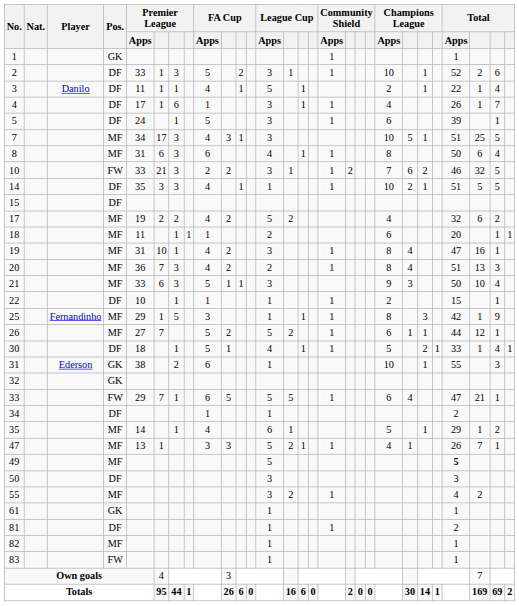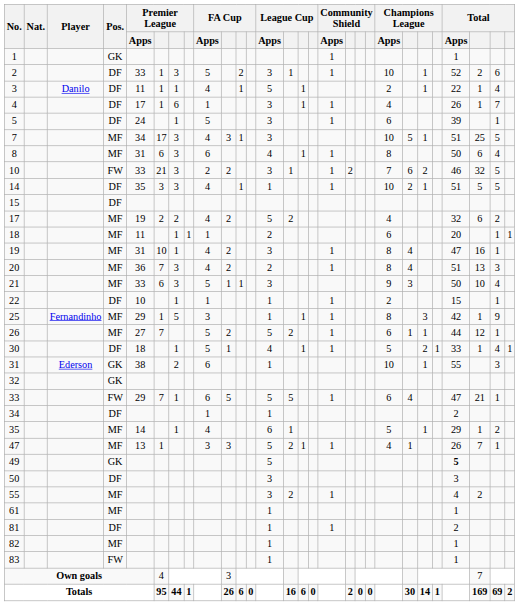 <table class="wikitable sortable alternance"  style="text-align:center;width:100%">
 <tr>
 <th rowspan="2" style="width:10px">No.</th>
 <th rowspan="2" style="width:10px">Nat.</th>
 <th rowspan="2" scope="col" style="width:350px">Player</th>
 <th rowspan="2" style="width:10px">Pos.</th>
 <th colspan="4">Premier League</th>
 <th colspan="4">FA Cup</th>
 <th colspan="4">League Cup</th>
 <th colspan="4">Community Shield</th>
 <th colspan="4">Champions League</th>
 <th colspan="4">Total</th>
 </tr>
 <tr style="text-align:center">
 <th width=40>Apps</th>
 <th width=40></th>
 <th width=40></th>
 <th width=40></th>
 <th width=40>Apps</th>
 <th width=40></th>
 <th width=40></th>
 <th width=40></th>
 <th width=40>Apps</th>
 <th width=40></th>
 <th width=40></th>
 <th width=40></th>
 <th width=40>Apps</th>
 <th width=40></th>
 <th width=40></th>
 <th width=40></th>
 <th width=40>Apps</th>
 <th width=40></th>
 <th width=40></th>
 <th width=40></th>
 <th width=40>Apps</th>
 <th width=40></th>
 <th width=40></th>
 <th width=40></th>
 </tr>
 <tr>
 <td>1</td>
 <td></td>
 <td></td>
 <td>GK</td>
 <td></td>
 <td></td>
 <td></td>
 <td></td>
 <td></td>
 <td></td>
 <td></td>
 <td></td>
 <td></td>
 <td></td>
 <td></td>
 <td></td>
 <td>1</td>
 <td></td>
 <td></td>
 <td></td>
 <td></td>
 <td></td>
 <td></td>
 <td></td>
 <td>1</td>
 <td></td>
 <td></td>
 <td></td>
 </tr>
 <tr>
 <td>2</td>
 <td></td>
 <td></td>
 <td>DF</td>
 <td>33</td>
 <td>1</td>
 <td>3</td>
 <td></td>
 <td>5</td>
 <td></td>
 <td>2</td>
 <td></td>
 <td>3</td>
 <td>1</td>
 <td></td>
 <td></td>
 <td>1</td>
 <td></td>
 <td></td>
 <td></td>
 <td>10</td>
 <td></td>
 <td>1</td>
 <td></td>
 <td>52</td>
 <td>2</td>
 <td>6</td>
 <td></td>
 </tr>
 <tr>
 <td>3</td>
 <td></td>
 <td><a href='#'>Danilo</a></td>
 <td>DF</td>
 <td>11</td>
 <td>1</td>
 <td>1</td>
 <td></td>
 <td>4</td>
 <td></td>
 <td>1</td>
 <td></td>
 <td>5</td>
 <td></td>
 <td>1</td>
 <td></td>
 <td></td>
 <td></td>
 <td></td>
 <td></td>
 <td>2</td>
 <td></td>
 <td>1</td>
 <td></td>
 <td>22</td>
 <td>1</td>
 <td>4</td>
 <td></td>
 </tr>
 <tr>
 <td>4</td>
 <td></td>
 <td></td>
 <td>DF</td>
 <td>17</td>
 <td>1</td>
 <td>6</td>
 <td></td>
 <td>1</td>
 <td></td>
 <td></td>
 <td></td>
 <td>3</td>
 <td></td>
 <td>1</td>
 <td></td>
 <td>1</td>
 <td></td>
 <td></td>
 <td></td>
 <td>4</td>
 <td></td>
 <td></td>
 <td></td>
 <td>26</td>
 <td>1</td>
 <td>7</td>
 <td></td>
 </tr>
 <tr>
 <td>5</td>
 <td></td>
 <td></td>
 <td>DF</td>
 <td>24</td>
 <td></td>
 <td>1</td>
 <td></td>
 <td>5</td>
 <td></td>
 <td></td>
 <td></td>
 <td>3</td>
 <td></td>
 <td></td>
 <td></td>
 <td>1</td>
 <td></td>
 <td></td>
 <td></td>
 <td>6</td>
 <td></td>
 <td></td>
 <td></td>
 <td>39</td>
 <td></td>
 <td>1</td>
 <td></td>
 </tr>
 <tr>
 <td>7</td>
 <td></td>
 <td></td>
 <td>MF</td>
 <td>34</td>
 <td>17</td>
 <td>3</td>
 <td></td>
 <td>4</td>
 <td>3</td>
 <td>1</td>
 <td></td>
 <td>3</td>
 <td></td>
 <td></td>
 <td></td>
 <td></td>
 <td></td>
 <td></td>
 <td></td>
 <td>10</td>
 <td>5</td>
 <td>1</td>
 <td></td>
 <td>51</td>
 <td>25</td>
 <td>5</td>
 <td></td>
 </tr>
 <tr>
 <td>8</td>
 <td></td>
 <td></td>
 <td>MF</td>
 <td>31</td>
 <td>6</td>
 <td>3</td>
 <td></td>
 <td>6</td>
 <td></td>
 <td></td>
 <td></td>
 <td>4</td>
 <td></td>
 <td>1</td>
 <td></td>
 <td>1</td>
 <td></td>
 <td></td>
 <td></td>
 <td>8</td>
 <td></td>
 <td></td>
 <td></td>
 <td>50</td>
 <td>6</td>
 <td>4</td>
 <td></td>
 </tr>
 <tr>
 <td>10</td>
 <td></td>
 <td></td>
 <td>FW</td>
 <td>33</td>
 <td>21</td>
 <td>3</td>
 <td></td>
 <td>2</td>
 <td>2</td>
 <td></td>
 <td></td>
 <td>3</td>
 <td>1</td>
 <td></td>
 <td></td>
 <td>1</td>
 <td>2</td>
 <td></td>
 <td></td>
 <td>7</td>
 <td>6</td>
 <td>2</td>
 <td></td>
 <td>46</td>
 <td>32</td>
 <td>5</td>
 <td></td>
 </tr>
 <tr>
 <td>14</td>
 <td></td>
 <td></td>
 <td>DF</td>
 <td>35</td>
 <td>3</td>
 <td>3</td>
 <td></td>
 <td>4</td>
 <td></td>
 <td>1</td>
 <td></td>
 <td>1</td>
 <td></td>
 <td></td>
 <td></td>
 <td>1</td>
 <td></td>
 <td></td>
 <td></td>
 <td>10</td>
 <td>2</td>
 <td>1</td>
 <td></td>
 <td>51</td>
 <td>5</td>
 <td>5</td>
 <td></td>
 </tr>
 <tr>
 <td>15</td>
 <td></td>
 <td></td>
 <td>DF</td>
 <td></td>
 <td></td>
 <td></td>
 <td></td>
 <td></td>
 <td></td>
 <td></td>
 <td></td>
 <td></td>
 <td></td>
 <td></td>
 <td></td>
 <td></td>
 <td></td>
 <td></td>
 <td></td>
 <td></td>
 <td></td>
 <td></td>
 <td></td>
 <td></td>
 <td></td>
 <td></td>
 <td></td>
 </tr>
 <tr>
 <td>17</td>
 <td></td>
 <td></td>
 <td>MF</td>
 <td>19</td>
 <td>2</td>
 <td>2</td>
 <td></td>
 <td>4</td>
 <td>2</td>
 <td></td>
 <td></td>
 <td>5</td>
 <td>2</td>
 <td></td>
 <td></td>
 <td></td>
 <td></td>
 <td></td>
 <td></td>
 <td>4</td>
 <td></td>
 <td></td>
 <td></td>
 <td>32</td>
 <td>6</td>
 <td>2</td>
 <td></td>
 </tr>
 <tr>
 <td>18</td>
 <td></td>
 <td></td>
 <td>MF</td>
 <td>11</td>
 <td></td>
 <td>1</td>
 <td>1</td>
 <td>1</td>
 <td></td>
 <td></td>
 <td></td>
 <td>2</td>
 <td></td>
 <td></td>
 <td></td>
 <td></td>
 <td></td>
 <td></td>
 <td></td>
 <td>6</td>
 <td></td>
 <td></td>
 <td></td>
 <td>20</td>
 <td></td>
 <td>1</td>
 <td>1</td>
 </tr>
 <tr>
 <td>19</td>
 <td></td>
 <td></td>
 <td>MF</td>
 <td>31</td>
 <td>10</td>
 <td>1</td>
 <td></td>
 <td>4</td>
 <td>2</td>
 <td></td>
 <td></td>
 <td>3</td>
 <td></td>
 <td></td>
 <td></td>
 <td>1</td>
 <td></td>
 <td></td>
 <td></td>
 <td>8</td>
 <td>4</td>
 <td></td>
 <td></td>
 <td>47</td>
 <td>16</td>
 <td>1</td>
 <td></td>
 </tr>
 <tr>
 <td>20</td>
 <td></td>
 <td></td>
 <td>MF</td>
 <td>36</td>
 <td>7</td>
 <td>3</td>
 <td></td>
 <td>4</td>
 <td>2</td>
 <td></td>
 <td></td>
 <td>2</td>
 <td></td>
 <td></td>
 <td></td>
 <td>1</td>
 <td></td>
 <td></td>
 <td></td>
 <td>8</td>
 <td>4</td>
 <td></td>
 <td></td>
 <td>51</td>
 <td>13</td>
 <td>3</td>
 <td></td>
 </tr>
 <tr>
 <td>21</td>
 <td></td>
 <td></td>
 <td>MF</td>
 <td>33</td>
 <td>6</td>
 <td>3</td>
 <td></td>
 <td>5</td>
 <td>1</td>
 <td>1</td>
 <td></td>
 <td>3</td>
 <td></td>
 <td></td>
 <td></td>
 <td></td>
 <td></td>
 <td></td>
 <td></td>
 <td>9</td>
 <td>3</td>
 <td></td>
 <td></td>
 <td>50</td>
 <td>10</td>
 <td>4</td>
 <td></td>
 </tr>
 <tr>
 <td>22</td>
 <td></td>
 <td></td>
 <td>DF</td>
 <td>10</td>
 <td></td>
 <td>1</td>
 <td></td>
 <td>1</td>
 <td></td>
 <td></td>
 <td></td>
 <td>1</td>
 <td></td>
 <td></td>
 <td></td>
 <td>1</td>
 <td></td>
 <td></td>
 <td></td>
 <td>2</td>
 <td></td>
 <td></td>
 <td></td>
 <td>15</td>
 <td></td>
 <td>1</td>
 <td></td>
 </tr>
 <tr>
 <td>25</td>
 <td></td>
 <td><a href='#'>Fernandinho</a></td>
 <td>MF</td>
 <td>29</td>
 <td>1</td>
 <td>5</td>
 <td></td>
 <td>3</td>
 <td></td>
 <td></td>
 <td></td>
 <td>1</td>
 <td></td>
 <td>1</td>
 <td></td>
 <td>1</td>
 <td></td>
 <td></td>
 <td></td>
 <td>8</td>
 <td></td>
 <td>3</td>
 <td></td>
 <td>42</td>
 <td>1</td>
 <td>9</td>
 <td></td>
 </tr>
 <tr>
 <td>26</td>
 <td></td>
 <td></td>
 <td>MF</td>
 <td>27</td>
 <td>7</td>
 <td></td>
 <td></td>
 <td>5</td>
 <td>2</td>
 <td></td>
 <td></td>
 <td>5</td>
 <td>2</td>
 <td></td>
 <td></td>
 <td>1</td>
 <td></td>
 <td></td>
 <td></td>
 <td>6</td>
 <td>1</td>
 <td>1</td>
 <td></td>
 <td>44</td>
 <td>12</td>
 <td>1</td>
 <td></td>
 </tr>
 <tr>
 <td>30</td>
 <td></td>
 <td></td>
 <td>DF</td>
 <td>18</td>
 <td></td>
 <td>1</td>
 <td></td>
 <td>5</td>
 <td>1</td>
 <td></td>
 <td></td>
 <td>4</td>
 <td></td>
 <td>1</td>
 <td></td>
 <td>1</td>
 <td></td>
 <td></td>
 <td></td>
 <td>5</td>
 <td></td>
 <td>2</td>
 <td>1</td>
 <td>33</td>
 <td>1</td>
 <td>4</td>
 <td>1</td>
 </tr>
 <tr>
 <td>31</td>
 <td></td>
 <td><a href='#'>Ederson</a></td>
 <td>GK</td>
 <td>38</td>
 <td></td>
 <td>2</td>
 <td></td>
 <td>6</td>
 <td></td>
 <td></td>
 <td></td>
 <td>1</td>
 <td></td>
 <td></td>
 <td></td>
 <td></td>
 <td></td>
 <td></td>
 <td></td>
 <td>10</td>
 <td></td>
 <td>1</td>
 <td></td>
 <td>55</td>
 <td></td>
 <td>3</td>
 <td></td>
 </tr>
 <tr>
 <td>32</td>
 <td></td>
 <td></td>
 <td>GK</td>
 <td></td>
 <td></td>
 <td></td>
 <td></td>
 <td></td>
 <td></td>
 <td></td>
 <td></td>
 <td></td>
 <td></td>
 <td></td>
 <td></td>
 <td></td>
 <td></td>
 <td></td>
 <td></td>
 <td></td>
 <td></td>
 <td></td>
 <td></td>
 <td></td>
 <td></td>
 <td></td>
 <td></td>
 </tr>
 <tr>
 <td>33</td>
 <td></td>
 <td></td>
 <td>FW</td>
 <td>29</td>
 <td>7</td>
 <td>1</td>
 <td></td>
 <td>6</td>
 <td>5</td>
 <td></td>
 <td></td>
 <td>5</td>
 <td>5</td>
 <td></td>
 <td></td>
 <td>1</td>
 <td></td>
 <td></td>
 <td></td>
 <td>6</td>
 <td>4</td>
 <td></td>
 <td></td>
 <td>47</td>
 <td>21</td>
 <td>1</td>
 <td></td>
 </tr>
 <tr>
 <td>34</td>
 <td></td>
 <td></td>
 <td>DF</td>
 <td></td>
 <td></td>
 <td></td>
 <td></td>
 <td>1</td>
 <td></td>
 <td></td>
 <td></td>
 <td>1</td>
 <td></td>
 <td></td>
 <td></td>
 <td></td>
 <td></td>
 <td></td>
 <td></td>
 <td></td>
 <td></td>
 <td></td>
 <td></td>
 <td>2</td>
 <td></td>
 <td></td>
 <td></td>
 </tr>
 <tr>
 <td>35</td>
 <td></td>
 <td></td>
 <td>MF</td>
 <td>14</td>
 <td></td>
 <td>1</td>
 <td></td>
 <td>4</td>
 <td></td>
 <td></td>
 <td></td>
 <td>6</td>
 <td>1</td>
 <td></td>
 <td></td>
 <td></td>
 <td></td>
 <td></td>
 <td></td>
 <td>5</td>
 <td></td>
 <td>1</td>
 <td></td>
 <td>29</td>
 <td>1</td>
 <td>2</td>
 <td></td>
 </tr>
 <tr>
 <td>47</td>
 <td></td>
 <td></td>
 <td>MF</td>
 <td>13</td>
 <td>1</td>
 <td></td>
 <td></td>
 <td>3</td>
 <td>3</td>
 <td></td>
 <td></td>
 <td>5</td>
 <td>2</td>
 <td>1</td>
 <td></td>
 <td>1</td>
 <td></td>
 <td></td>
 <td></td>
 <td>4</td>
 <td>1</td>
 <td></td>
 <td></td>
 <td>26</td>
 <td>7</td>
 <td>1</td>
 <td></td>
 </tr>
 <tr>
 <td>49</td>
 <td></td>
 <td></td>
-<td>MF</td>
+<td>GK</td>
 <td></td>
 <td></td>
 <td></td>
 <td></td>
 <td></td>
 <td></td>
 <td></td>
 <td></td>
 <td>5</td>
 <td></td>
 <td></td>
 <td></td>
 <td></td>
 <td></td>
 <td></td>
 <td></td>
 <td></td>
 <td></td>
 <td></td>
 <td></td>
 <td><strong>5</strong></td>
 <td></td>
 <td></td>
 <td></td>
 </tr>
 <tr>
 <td>50</td>
 <td></td>
 <td></td>
 <td>DF</td>
 <td></td>
 <td></td>
 <td></td>
 <td></td>
 <td></td>
 <td></td>
 <td></td>
 <td></td>
 <td>3</td>
 <td></td>
 <td></td>
 <td></td>
 <td></td>
 <td></td>
 <td></td>
 <td></td>
 <td></td>
 <td></td>
 <td></td>
 <td></td>
 <td>3</td>
 <td></td>
 <td></td>
 <td></td>
 </tr>
 <tr>
 <td>55</td>
 <td></td>
 <td></td>
 <td>MF</td>
 <td></td>
 <td></td>
 <td></td>
 <td></td>
 <td></td>
 <td></td>
 <td></td>
 <td></td>
 <td>3</td>
 <td>2</td>
 <td></td>
 <td></td>
 <td>1</td>
 <td></td>
 <td></td>
 <td></td>
 <td></td>
 <td></td>
 <td></td>
 <td></td>
 <td>4</td>
 <td>2</td>
 <td></td>
 <td></td>
 </tr>
 <tr>
 <td>61</td>
 <td></td>
 <td></td>
-<td>GK</td>
+<td>MF</td>
 <td></td>
 <td></td>
 <td></td>
 <td></td>
 <td></td>
 <td></td>
 <td></td>
 <td></td>
 <td>1</td>
 <td></td>
 <td></td>
 <td></td>
 <td></td>
 <td></td>
 <td></td>
 <td></td>
 <td></td>
 <td></td>
 <td></td>
 <td></td>
 <td>1</td>
 <td></td>
 <td></td>
 <td></td>
 </tr>
 <tr>
 <td>81</td>
 <td></td>
 <td></td>
 <td>DF</td>
 <td></td>
 <td></td>
 <td></td>
 <td></td>
 <td></td>
 <td></td>
 <td></td>
 <td></td>
 <td>1</td>
 <td></td>
 <td></td>
 <td></td>
 <td>1</td>
 <td></td>
 <td></td>
 <td></td>
 <td></td>
 <td></td>
 <td></td>
 <td></td>
 <td>2</td>
 <td></td>
 <td></td>
 <td></td>
 </tr>
 <tr>
 <td>82</td>
 <td></td>
 <td></td>
 <td>MF</td>
 <td></td>
 <td></td>
 <td></td>
 <td></td>
 <td></td>
 <td></td>
 <td></td>
 <td></td>
 <td>1</td>
 <td></td>
 <td></td>
 <td></td>
 <td></td>
 <td></td>
 <td></td>
 <td></td>
 <td></td>
 <td></td>
 <td></td>
 <td></td>
 <td>1</td>
 <td></td>
 <td></td>
 <td></td>
 </tr>
 <tr>
 <td>83</td>
 <td></td>
 <td></td>
 <td>FW</td>
 <td></td>
 <td></td>
 <td></td>
 <td></td>
 <td></td>
 <td></td>
 <td></td>
 <td></td>
 <td>1</td>
 <td></td>
 <td></td>
 <td></td>
 <td></td>
 <td></td>
 <td></td>
 <td></td>
 <td></td>
 <td></td>
 <td></td>
 <td></td>
 <td>1</td>
 <td></td>
 <td></td>
 <td></td>
 </tr>
 <tr class="sortbottom">
 <td colspan="5"><strong>Own goals</strong></td>
 <td>4</td>
 <td colspan="3" style="background:white;text-align:center"></td>
 <td>3</td>
 <td colspan="3" style="background:white;text-align:center"></td>
 <td></td>
 <td colspan="3" style="background:white;text-align:center"></td>
 <td></td>
 <td colspan="3" style="background:white;text-align:center"></td>
 <td></td>
 <td colspan="3" style="background:white;text-align:center"></td>
 <td>7</td>
 <td colspan="2" style="background:white;text-align:center"></td>
 </tr>
 <tr class="sortbottom">
 <td colspan="5" style="background:white;text-align:center"><strong>Totals</strong></td>
 <td><strong>95</strong></td>
 <td><strong>44</strong></td>
 <td><strong>1</strong></td>
 <td rowspan="3" style="background:white;text-align:center"></td>
 <td><strong>26</strong></td>
 <td><strong>6</strong></td>
 <td><strong>0</strong></td>
 <td rowspan="3" style="background:white;text-align:center"></td>
 <td><strong>16</strong></td>
 <td><strong>6</strong></td>
 <td><strong>0</strong></td>
 <td rowspan="3" style="background:white;text-align:center"></td>
 <td><strong>2</strong></td>
 <td><strong>0</strong></td>
 <td><strong>0</strong></td>
 <td rowspan="3" style="background:white;text-align:center"></td>
 <td><strong>30</strong></td>
 <td><strong>14</strong></td>
 <td><strong>1</strong></td>
 <td rowspan="3" style="background:white;text-align:center"></td>
 <td><strong>169</strong></td>
 <td><strong>69</strong></td>
 <td><strong>2</strong></td>
 </tr>
 </table>
